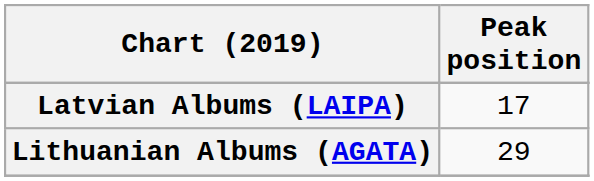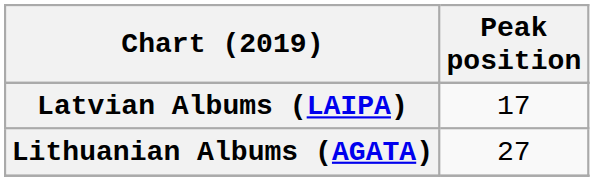 <table class="wikitable sortable plainrowheaders" style="text-align:center">
 <tr>
 <th scope="col">Chart (2019)</th>
 <th scope="col">Peak<br>position</th>
 </tr>
 <tr>
 </tr>
 <tr>
 </tr>
 <tr>
 </tr>
 <tr>
 </tr>
 <tr>
 </tr>
 <tr>
 </tr>
 <tr>
 </tr>
 <tr>
 </tr>
 <tr>
 </tr>
 <tr>
 </tr>
 <tr>
 </tr>
 <tr>
 <th scope="row">Latvian Albums (<a href='#'>LAIPA</a>)</th>
 <td>17</td>
 </tr>
 <tr>
 <th scope="row">Lithuanian Albums (<a href='#'>AGATA</a>)</th>
-<td>29</td>
+<td>27</td>
 </tr>
 <tr>
 </tr>
 <tr>
 </tr>
 <tr>
 </tr>
 <tr>
 </tr>
 <tr>
 </tr>
 <tr>
 </tr>
 <tr>
 </tr>
 <tr>
 </tr>
 </table>
